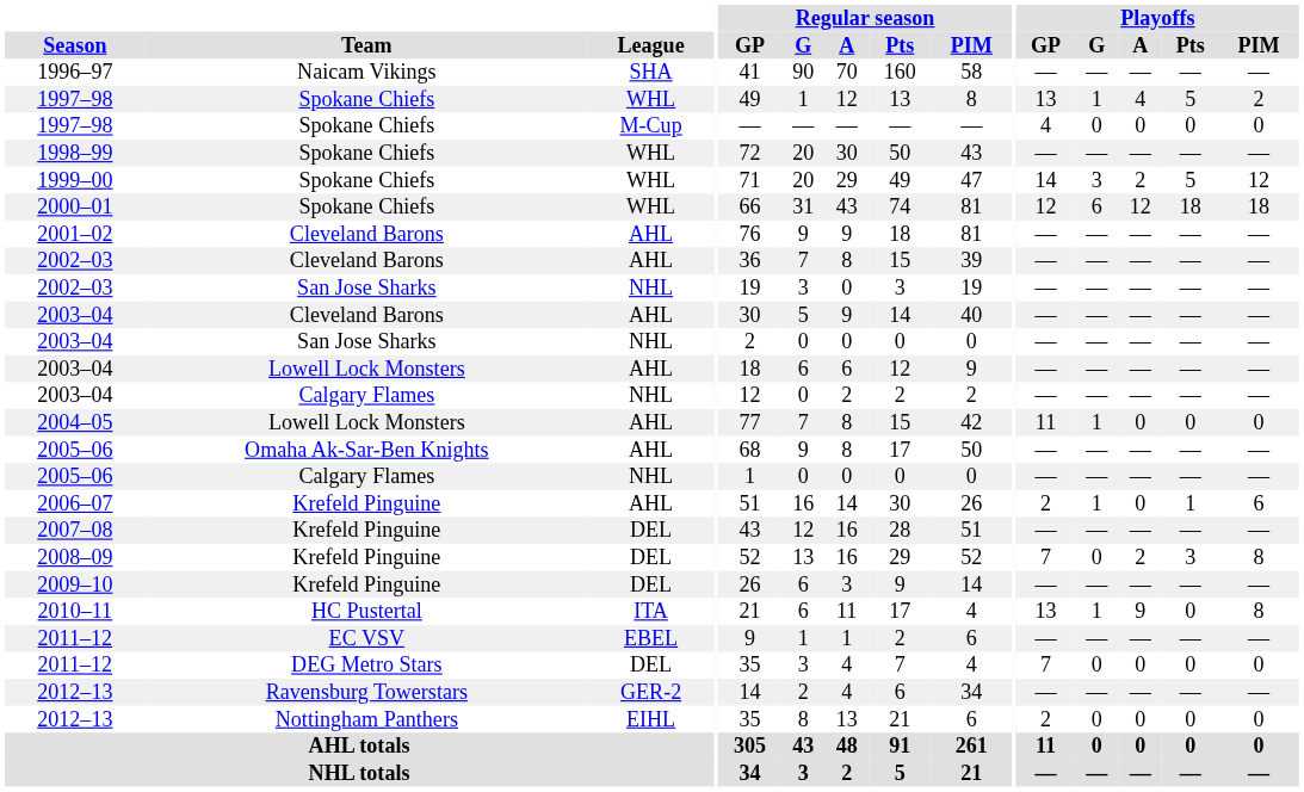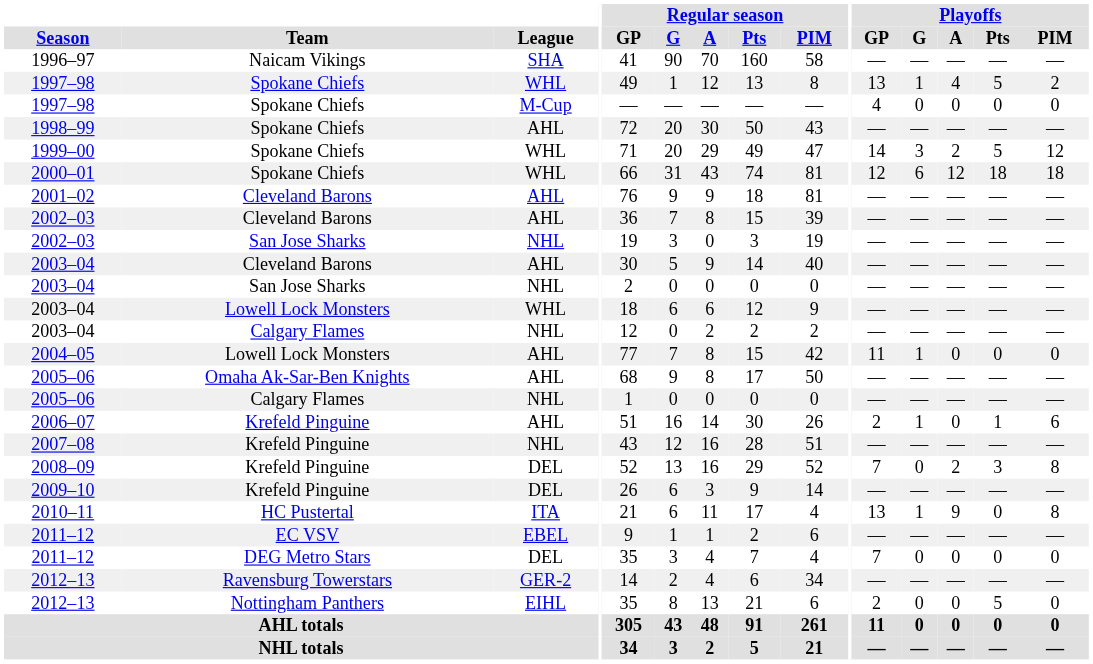 <table border="0" cellpadding="1" cellspacing="0" style="text-align:center; width:60em">
 <tr bgcolor="#e0e0e0">
 <th colspan="3" bgcolor="#ffffff"></th>
 <th rowspan="100" bgcolor="#ffffff"></th>
 <th colspan="5"><a href='#'>Regular season</a></th>
 <th rowspan="100" bgcolor="#ffffff"></th>
 <th colspan="5"><a href='#'>Playoffs</a></th>
 </tr>
 <tr bgcolor="#e0e0e0">
 <th><a href='#'>Season</a></th>
 <th>Team</th>
 <th>League</th>
 <th>GP</th>
 <th><a href='#'>G</a></th>
 <th><a href='#'>A</a></th>
 <th><a href='#'>Pts</a></th>
 <th><a href='#'>PIM</a></th>
 <th>GP</th>
 <th>G</th>
 <th>A</th>
 <th>Pts</th>
 <th>PIM</th>
 </tr>
 <tr>
 <td>1996–97</td>
 <td>Naicam Vikings</td>
 <td><a href='#'>SHA</a></td>
 <td>41</td>
 <td>90</td>
 <td>70</td>
 <td>160</td>
 <td>58</td>
 <td>—</td>
 <td>—</td>
 <td>—</td>
 <td>—</td>
 <td>—</td>
 </tr>
 <tr bgcolor="#f0f0f0">
 <td><a href='#'>1997–98</a></td>
 <td><a href='#'>Spokane Chiefs</a></td>
 <td><a href='#'>WHL</a></td>
 <td>49</td>
 <td>1</td>
 <td>12</td>
 <td>13</td>
 <td>8</td>
 <td>13</td>
 <td>1</td>
 <td>4</td>
 <td>5</td>
 <td>2</td>
 </tr>
 <tr>
 <td><a href='#'>1997–98</a></td>
 <td>Spokane Chiefs</td>
 <td><a href='#'>M-Cup</a></td>
 <td>—</td>
 <td>—</td>
 <td>—</td>
 <td>—</td>
 <td>—</td>
 <td>4</td>
 <td>0</td>
 <td>0</td>
 <td>0</td>
 <td>0</td>
 </tr>
 <tr bgcolor="#f0f0f0">
 <td><a href='#'>1998–99</a></td>
 <td>Spokane Chiefs</td>
-<td>WHL</td>
+<td>AHL</td>
 <td>72</td>
 <td>20</td>
 <td>30</td>
 <td>50</td>
 <td>43</td>
 <td>—</td>
 <td>—</td>
 <td>—</td>
 <td>—</td>
 <td>—</td>
 </tr>
 <tr>
 <td><a href='#'>1999–00</a></td>
 <td>Spokane Chiefs</td>
 <td>WHL</td>
 <td>71</td>
 <td>20</td>
 <td>29</td>
 <td>49</td>
 <td>47</td>
 <td>14</td>
 <td>3</td>
 <td>2</td>
 <td>5</td>
 <td>12</td>
 </tr>
 <tr bgcolor="#f0f0f0">
 <td><a href='#'>2000–01</a></td>
 <td>Spokane Chiefs</td>
 <td>WHL</td>
 <td>66</td>
 <td>31</td>
 <td>43</td>
 <td>74</td>
 <td>81</td>
 <td>12</td>
 <td>6</td>
 <td>12</td>
 <td>18</td>
 <td>18</td>
 </tr>
 <tr>
 <td><a href='#'>2001–02</a></td>
 <td><a href='#'>Cleveland Barons</a></td>
 <td><a href='#'>AHL</a></td>
 <td>76</td>
 <td>9</td>
 <td>9</td>
 <td>18</td>
 <td>81</td>
 <td>—</td>
 <td>—</td>
 <td>—</td>
 <td>—</td>
 <td>—</td>
 </tr>
 <tr bgcolor="#f0f0f0">
 <td><a href='#'>2002–03</a></td>
 <td>Cleveland Barons</td>
 <td>AHL</td>
 <td>36</td>
 <td>7</td>
 <td>8</td>
 <td>15</td>
 <td>39</td>
 <td>—</td>
 <td>—</td>
 <td>—</td>
 <td>—</td>
 <td>—</td>
 </tr>
 <tr>
 <td><a href='#'>2002–03</a></td>
 <td><a href='#'>San Jose Sharks</a></td>
 <td><a href='#'>NHL</a></td>
 <td>19</td>
 <td>3</td>
 <td>0</td>
 <td>3</td>
 <td>19</td>
 <td>—</td>
 <td>—</td>
 <td>—</td>
 <td>—</td>
 <td>—</td>
 </tr>
 <tr bgcolor="#f0f0f0">
 <td><a href='#'>2003–04</a></td>
 <td>Cleveland Barons</td>
 <td>AHL</td>
 <td>30</td>
 <td>5</td>
 <td>9</td>
 <td>14</td>
 <td>40</td>
 <td>—</td>
 <td>—</td>
 <td>—</td>
 <td>—</td>
 <td>—</td>
 </tr>
 <tr>
 <td><a href='#'>2003–04</a></td>
 <td>San Jose Sharks</td>
 <td>NHL</td>
 <td>2</td>
 <td>0</td>
 <td>0</td>
 <td>0</td>
 <td>0</td>
 <td>—</td>
 <td>—</td>
 <td>—</td>
 <td>—</td>
 <td>—</td>
 </tr>
 <tr bgcolor="#f0f0f0">
 <td>2003–04</td>
 <td><a href='#'>Lowell Lock Monsters</a></td>
-<td>AHL</td>
+<td>WHL</td>
 <td>18</td>
 <td>6</td>
 <td>6</td>
 <td>12</td>
 <td>9</td>
 <td>—</td>
 <td>—</td>
 <td>—</td>
 <td>—</td>
 <td>—</td>
 </tr>
 <tr>
 <td>2003–04</td>
 <td><a href='#'>Calgary Flames</a></td>
 <td>NHL</td>
 <td>12</td>
 <td>0</td>
 <td>2</td>
 <td>2</td>
 <td>2</td>
 <td>—</td>
 <td>—</td>
 <td>—</td>
 <td>—</td>
 <td>—</td>
 </tr>
 <tr bgcolor="#f0f0f0">
 <td><a href='#'>2004–05</a></td>
 <td>Lowell Lock Monsters</td>
 <td>AHL</td>
 <td>77</td>
 <td>7</td>
 <td>8</td>
 <td>15</td>
 <td>42</td>
 <td>11</td>
 <td>1</td>
 <td>0</td>
 <td>0</td>
 <td>0</td>
 </tr>
 <tr>
 <td><a href='#'>2005–06</a></td>
 <td><a href='#'>Omaha Ak-Sar-Ben Knights</a></td>
 <td>AHL</td>
 <td>68</td>
 <td>9</td>
 <td>8</td>
 <td>17</td>
 <td>50</td>
 <td>—</td>
 <td>—</td>
 <td>—</td>
 <td>—</td>
 <td>—</td>
 </tr>
 <tr bgcolor="#f0f0f0">
 <td><a href='#'>2005–06</a></td>
 <td>Calgary Flames</td>
 <td>NHL</td>
 <td>1</td>
 <td>0</td>
 <td>0</td>
 <td>0</td>
 <td>0</td>
 <td>—</td>
 <td>—</td>
 <td>—</td>
 <td>—</td>
 <td>—</td>
 </tr>
 <tr>
 <td><a href='#'>2006–07</a></td>
 <td><a href='#'>Krefeld Pinguine</a></td>
 <td>AHL</td>
 <td>51</td>
 <td>16</td>
 <td>14</td>
 <td>30</td>
 <td>26</td>
 <td>2</td>
 <td>1</td>
 <td>0</td>
 <td>1</td>
 <td>6</td>
 </tr>
 <tr bgcolor="#f0f0f0">
 <td><a href='#'>2007–08</a></td>
 <td>Krefeld Pinguine</td>
-<td>DEL</td>
+<td>NHL</td>
 <td>43</td>
 <td>12</td>
 <td>16</td>
 <td>28</td>
 <td>51</td>
 <td>—</td>
 <td>—</td>
 <td>—</td>
 <td>—</td>
 <td>—</td>
 </tr>
 <tr>
 <td><a href='#'>2008–09</a></td>
 <td>Krefeld Pinguine</td>
 <td>DEL</td>
 <td>52</td>
 <td>13</td>
 <td>16</td>
 <td>29</td>
 <td>52</td>
 <td>7</td>
 <td>0</td>
 <td>2</td>
 <td>3</td>
 <td>8</td>
 </tr>
 <tr bgcolor="#f0f0f0">
 <td><a href='#'>2009–10</a></td>
 <td>Krefeld Pinguine</td>
 <td>DEL</td>
 <td>26</td>
 <td>6</td>
 <td>3</td>
 <td>9</td>
 <td>14</td>
 <td>—</td>
 <td>—</td>
 <td>—</td>
 <td>—</td>
 <td>—</td>
 </tr>
 <tr>
 <td><a href='#'>2010–11</a></td>
 <td><a href='#'>HC Pustertal</a></td>
 <td><a href='#'>ITA</a></td>
 <td>21</td>
 <td>6</td>
 <td>11</td>
 <td>17</td>
 <td>4</td>
 <td>13</td>
 <td>1</td>
 <td>9</td>
 <td>0</td>
 <td>8</td>
 </tr>
 <tr bgcolor="#f0f0f0">
 <td><a href='#'>2011–12</a></td>
 <td><a href='#'>EC VSV</a></td>
 <td><a href='#'>EBEL</a></td>
 <td>9</td>
 <td>1</td>
 <td>1</td>
 <td>2</td>
 <td>6</td>
 <td>—</td>
 <td>—</td>
 <td>—</td>
 <td>—</td>
 <td>—</td>
 </tr>
 <tr>
 <td><a href='#'>2011–12</a></td>
 <td><a href='#'>DEG Metro Stars</a></td>
 <td>DEL</td>
 <td>35</td>
 <td>3</td>
 <td>4</td>
 <td>7</td>
 <td>4</td>
 <td>7</td>
 <td>0</td>
 <td>0</td>
 <td>0</td>
 <td>0</td>
 </tr>
 <tr bgcolor="#f0f0f0">
 <td><a href='#'>2012–13</a></td>
 <td><a href='#'>Ravensburg Towerstars</a></td>
 <td><a href='#'>GER-2</a></td>
 <td>14</td>
 <td>2</td>
 <td>4</td>
 <td>6</td>
 <td>34</td>
 <td>—</td>
 <td>—</td>
 <td>—</td>
 <td>—</td>
 <td>—</td>
 </tr>
 <tr>
 <td><a href='#'>2012–13</a></td>
 <td><a href='#'>Nottingham Panthers</a></td>
 <td><a href='#'>EIHL</a></td>
 <td>35</td>
 <td>8</td>
 <td>13</td>
 <td>21</td>
 <td>6</td>
 <td>2</td>
 <td>0</td>
 <td>0</td>
-<td>0</td>
+<td>5</td>
 <td>0</td>
 </tr>
 <tr bgcolor="#e0e0e0">
 <th colspan="3">AHL totals</th>
 <th>305</th>
 <th>43</th>
 <th>48</th>
 <th>91</th>
 <th>261</th>
 <th>11</th>
 <th>0</th>
 <th>0</th>
 <th>0</th>
 <th>0</th>
 </tr>
 <tr bgcolor="#e0e0e0">
 <th colspan="3">NHL totals</th>
 <th>34</th>
 <th>3</th>
 <th>2</th>
 <th>5</th>
 <th>21</th>
 <th>—</th>
 <th>—</th>
 <th>—</th>
 <th>—</th>
 <th>—</th>
 </tr>
 </table>
